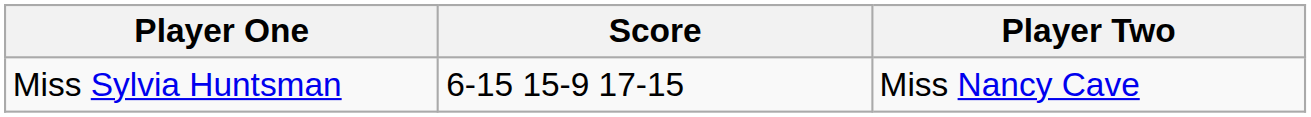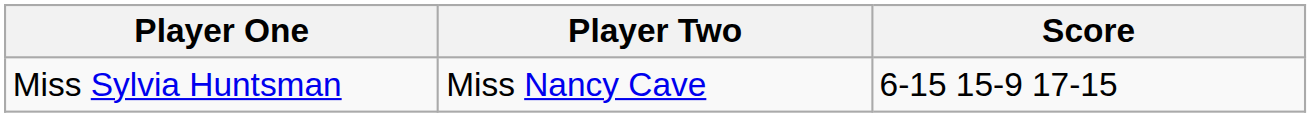 <table class="wikitable">
 <tr>
 <th width=200>Player One</th>
+<th width=200>Player Two</th>
 <th width=200>Score</th>
-<th width=200>Player Two</th>
 </tr>
 <tr>
 <td> Miss <a href='#'>Sylvia Huntsman</a></td>
+<td> Miss <a href='#'>Nancy Cave</a></td>
 <td>6-15 15-9 17-15</td>
-<td> Miss <a href='#'>Nancy Cave</a></td>
 </tr>
 </table>
